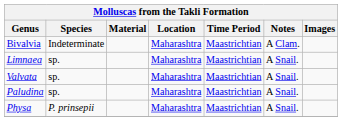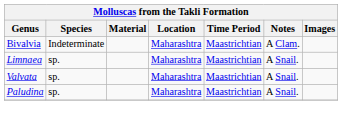 <table class="wikitable" align="center">
 <tr>
 <th colspan="7" align="center"><strong><a href='#'>Molluscas</a> from the Takli Formation</strong></th>
 </tr>
 <tr>
 <th>Genus</th>
 <th>Species</th>
 <th>Material</th>
 <th>Location</th>
 <th>Time Period</th>
 <th>Notes</th>
 <th>Images</th>
 </tr>
 <tr>
 <td><a href='#'>Bivalvia</a></td>
 <td>Indeterminate</td>
 <td></td>
 <td><a href='#'>Maharashtra</a></td>
 <td><a href='#'>Maastrichtian</a></td>
 <td>A <a href='#'>Clam</a>.</td>
 <td></td>
 </tr>
 <tr>
 <td><em><a href='#'>Limnaea</a></em></td>
 <td>sp.</td>
 <td></td>
 <td><a href='#'>Maharashtra</a></td>
 <td><a href='#'>Maastrichtian</a></td>
 <td>A <a href='#'>Snail</a>.</td>
 <td></td>
 </tr>
 <tr>
 <td><em><a href='#'>Valvata</a></em></td>
 <td>sp.</td>
 <td></td>
 <td><a href='#'>Maharashtra</a></td>
 <td><a href='#'>Maastrichtian</a></td>
 <td>A <a href='#'>Snail</a>.</td>
 <td></td>
 </tr>
 <tr>
 <td><em><a href='#'>Paludina</a></em></td>
 <td>sp.</td>
 <td></td>
 <td><a href='#'>Maharashtra</a></td>
 <td><a href='#'>Maastrichtian</a></td>
 <td>A <a href='#'>Snail</a>.</td>
 <td></td>
 </tr>
 <tr>
-<td><em><a href='#'>Physa</a></em></td>
-<td><em>P. prinsepii</em></td>
-<td></td>
-<td><a href='#'>Maharashtra</a></td>
-<td><a href='#'>Maastrichtian</a></td>
-<td>A <a href='#'>Snail</a>.</td>
-<td></td>
-</tr>
-<tr>
 </tr>
 </table>
